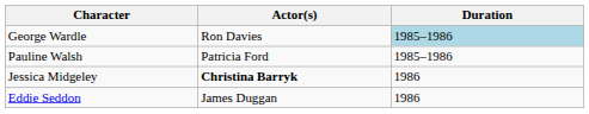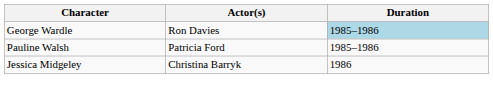 <table class="wikitable">
 <tr>
 <th scope="col" style="width:230px;">Character</th>
 <th scope="col" style="width:230px;">Actor(s)</th>
 <th scope="col" style="width:230px;">Duration</th>
 </tr>
 <tr>
 <td>George Wardle</td>
 <td>Ron Davies</td>
 <td style="background: lightblue;">1985–1986</td>
 </tr>
 <tr>
 <td>Pauline Walsh</td>
 <td>Patricia Ford</td>
 <td>1985–1986</td>
 </tr>
 <tr>
 <td>Jessica Midgeley</td>
-<td><strong>Christina Barryk</strong></td>
-<td>1986</td>
-</tr>
-<tr>
-<td><a href='#'>Eddie Seddon</a></td>
-<td>James Duggan</td>
+<td>Christina Barryk</td>
 <td>1986</td>
 </tr>
 </table>
